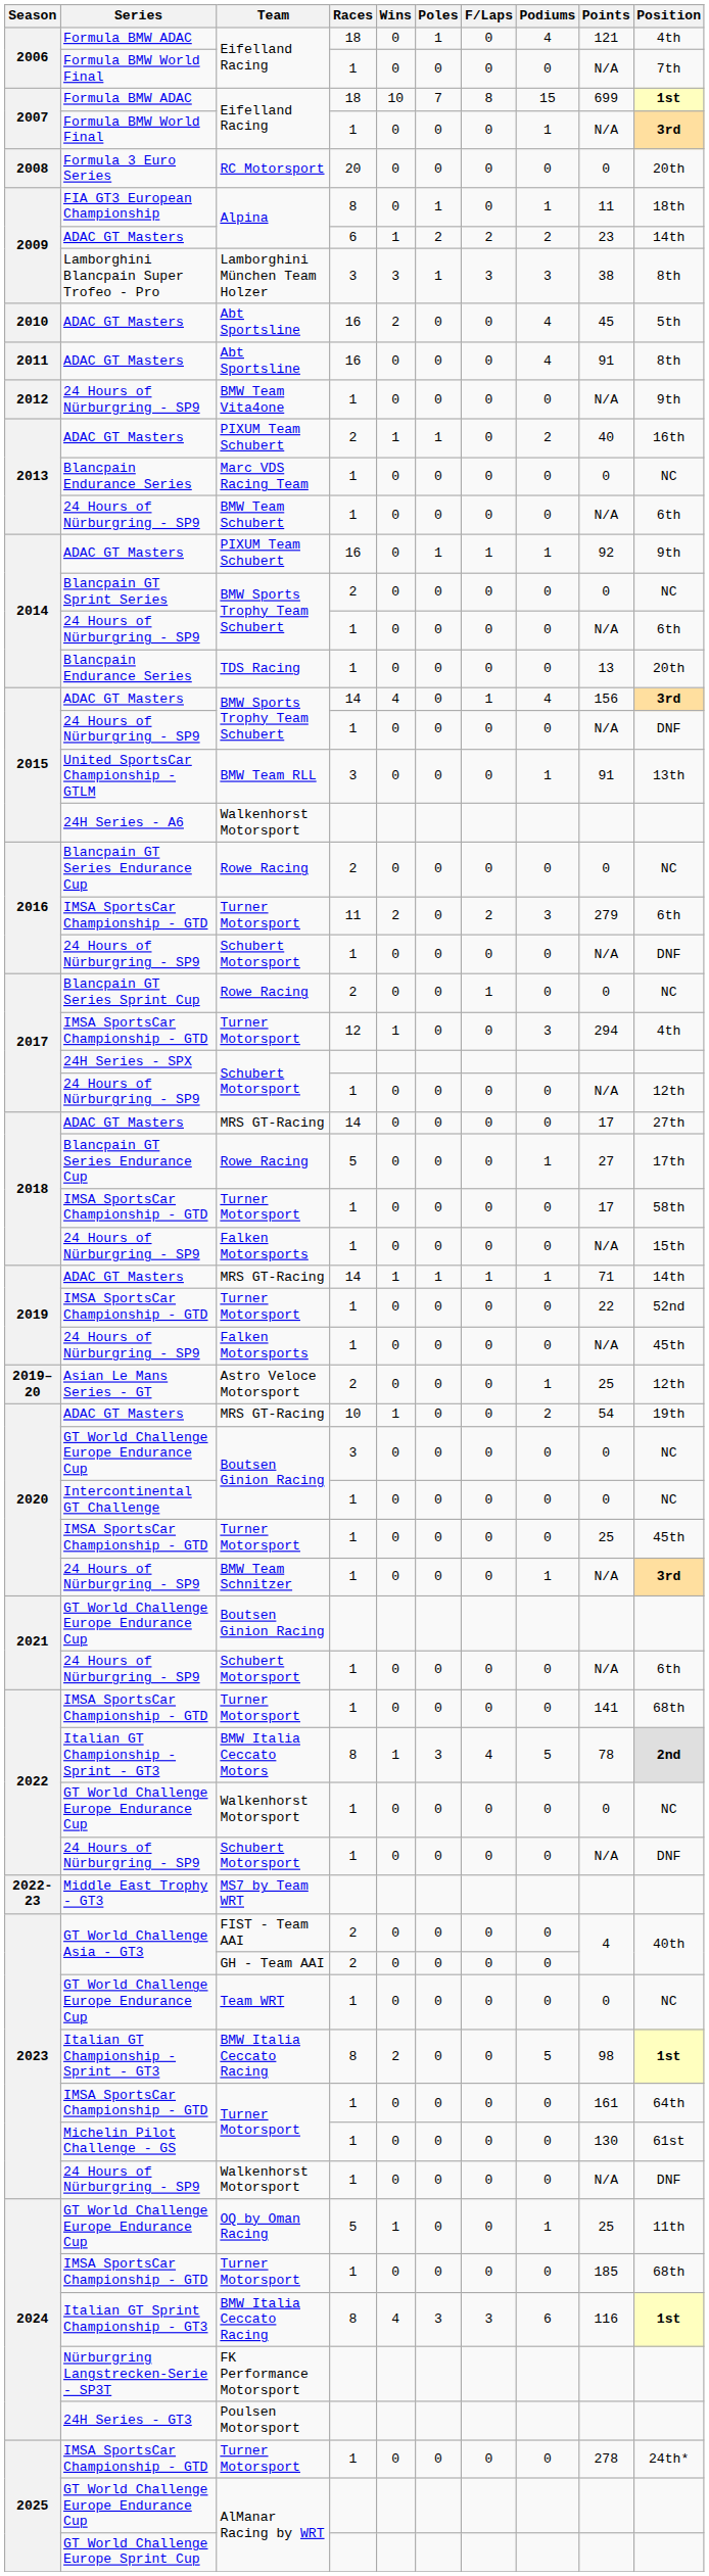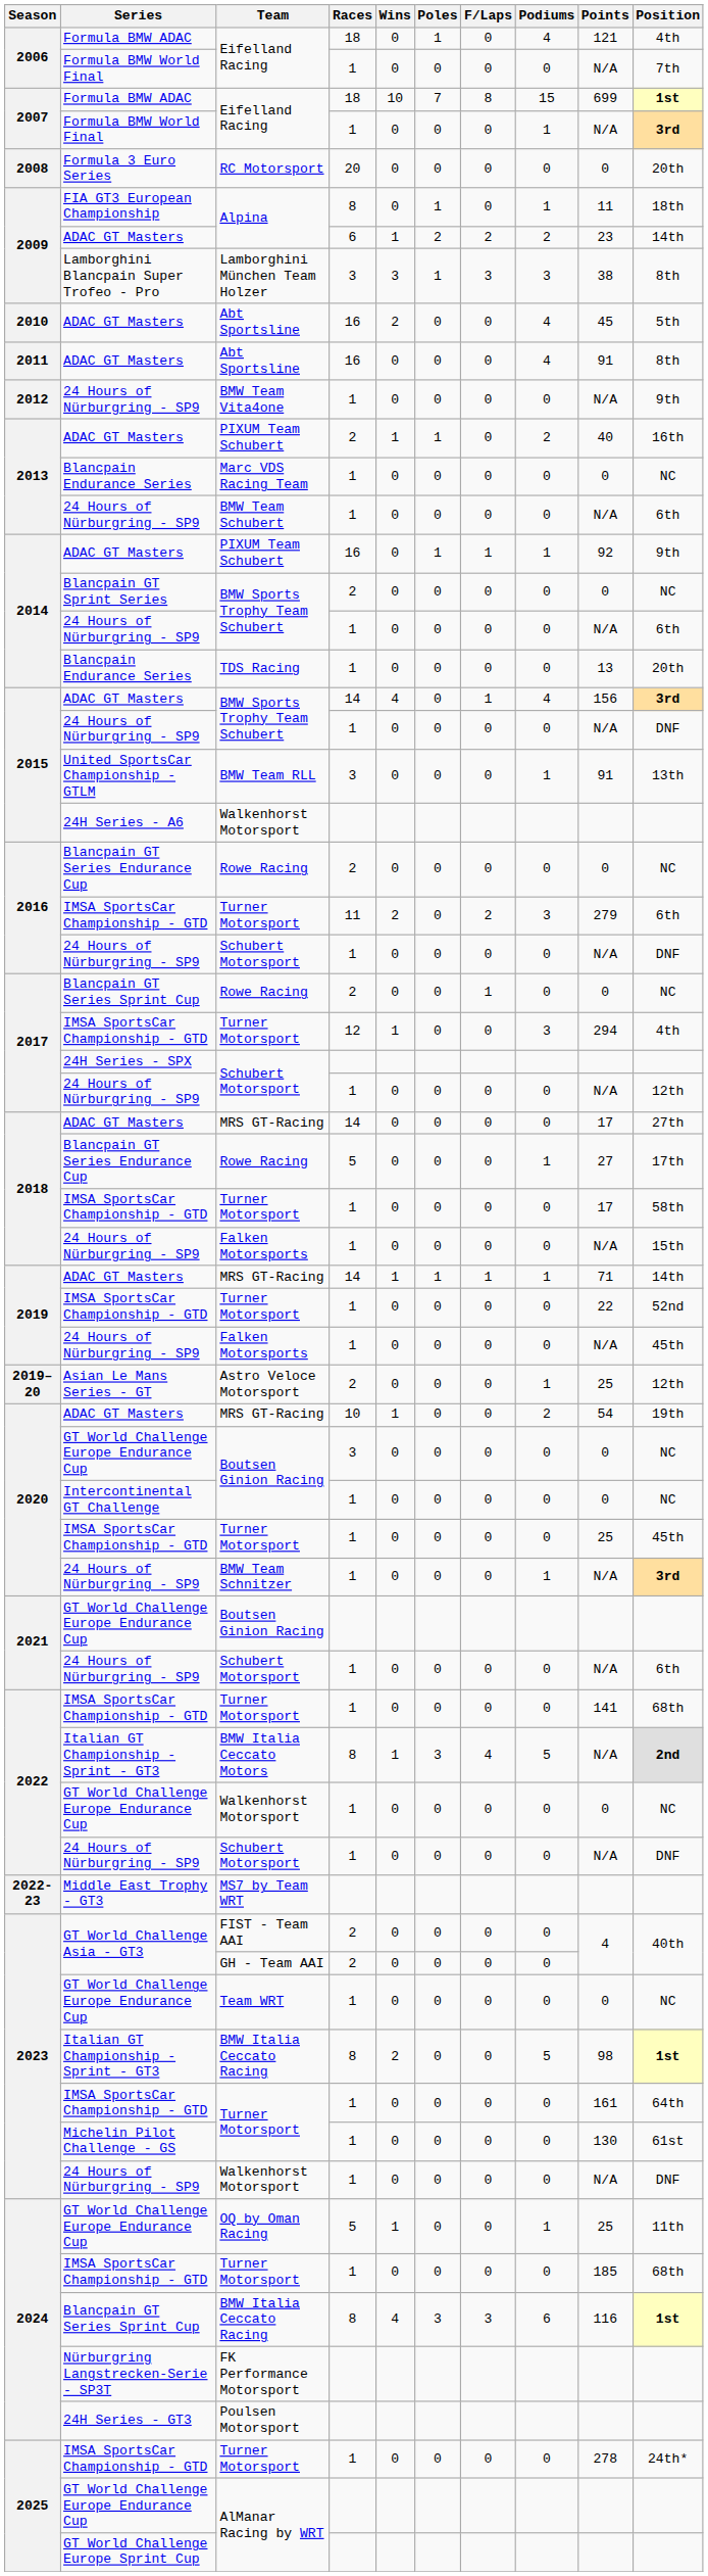 <table class="wikitable" style="font-size: 90%; text-align:center">
 <tr>
 <th>Season</th>
 <th>Series</th>
 <th>Team</th>
 <th>Races</th>
 <th>Wins</th>
 <th>Poles</th>
 <th>F/Laps</th>
 <th>Podiums</th>
 <th>Points</th>
 <th>Position</th>
 </tr>
 <tr>
 <th rowspan=2>2006</th>
 <td align=left><a href='#'>Formula BMW ADAC</a></td>
 <td align=left rowspan=2>Eifelland Racing</td>
 <td>18</td>
 <td>0</td>
 <td>1</td>
 <td>0</td>
 <td>4</td>
 <td>121</td>
 <td>4th</td>
 </tr>
 <tr>
 <td align=left><a href='#'>Formula BMW World Final</a></td>
 <td>1</td>
 <td>0</td>
 <td>0</td>
 <td>0</td>
 <td>0</td>
 <td>N/A</td>
 <td>7th</td>
 </tr>
 <tr>
 <th rowspan=2>2007</th>
 <td align=left><a href='#'>Formula BMW ADAC</a></td>
 <td align=left rowspan=2>Eifelland Racing</td>
 <td>18</td>
 <td>10</td>
 <td>7</td>
 <td>8</td>
 <td>15</td>
 <td>699</td>
 <td style="background:#FFFFBF;"><strong>1st</strong></td>
 </tr>
 <tr>
 <td align=left><a href='#'>Formula BMW World Final</a></td>
 <td>1</td>
 <td>0</td>
 <td>0</td>
 <td>0</td>
 <td>1</td>
 <td>N/A</td>
 <td style="background:#ffdf9f;"><strong>3rd</strong></td>
 </tr>
 <tr>
 <th>2008</th>
 <td align=left><a href='#'>Formula 3 Euro Series</a></td>
 <td align=left><a href='#'>RC Motorsport</a></td>
 <td>20</td>
 <td>0</td>
 <td>0</td>
 <td>0</td>
 <td>0</td>
 <td>0</td>
 <td>20th</td>
 </tr>
 <tr>
 <th rowspan=3>2009</th>
 <td align=left><a href='#'>FIA GT3 European Championship</a></td>
 <td align=left rowspan=2><a href='#'>Alpina</a></td>
 <td>8</td>
 <td>0</td>
 <td>1</td>
 <td>0</td>
 <td>1</td>
 <td>11</td>
 <td>18th</td>
 </tr>
 <tr>
 <td align=left><a href='#'>ADAC GT Masters</a></td>
 <td>6</td>
 <td>1</td>
 <td>2</td>
 <td>2</td>
 <td>2</td>
 <td>23</td>
 <td>14th</td>
 </tr>
 <tr>
 <td align=left>Lamborghini Blancpain Super Trofeo - Pro</td>
 <td align=left>Lamborghini München Team Holzer</td>
 <td>3</td>
 <td>3</td>
 <td>1</td>
 <td>3</td>
 <td>3</td>
 <td>38</td>
 <td>8th</td>
 </tr>
 <tr>
 <th>2010</th>
 <td align=left><a href='#'>ADAC GT Masters</a></td>
 <td align=left><a href='#'>Abt Sportsline</a></td>
 <td>16</td>
 <td>2</td>
 <td>0</td>
 <td>0</td>
 <td>4</td>
 <td>45</td>
 <td>5th</td>
 </tr>
 <tr>
 <th>2011</th>
 <td align=left><a href='#'>ADAC GT Masters</a></td>
 <td align=left><a href='#'>Abt Sportsline</a></td>
 <td>16</td>
 <td>0</td>
 <td>0</td>
 <td>0</td>
 <td>4</td>
 <td>91</td>
 <td>8th</td>
 </tr>
 <tr>
 <th>2012</th>
 <td align=left><a href='#'>24 Hours of Nürburgring - SP9</a></td>
 <td align=left><a href='#'>BMW Team Vita4one</a></td>
 <td>1</td>
 <td>0</td>
 <td>0</td>
 <td>0</td>
 <td>0</td>
 <td>N/A</td>
 <td>9th</td>
 </tr>
 <tr>
 <th rowspan="3">2013</th>
 <td align=left><a href='#'>ADAC GT Masters</a></td>
 <td align=left><a href='#'>PIXUM Team Schubert</a></td>
 <td>2</td>
 <td>1</td>
 <td>1</td>
 <td>0</td>
 <td>2</td>
 <td>40</td>
 <td>16th</td>
 </tr>
 <tr>
 <td align=left><a href='#'>Blancpain Endurance Series</a></td>
 <td align=left><a href='#'>Marc VDS Racing Team</a></td>
 <td>1</td>
 <td>0</td>
 <td>0</td>
 <td>0</td>
 <td>0</td>
 <td>0</td>
 <td>NC</td>
 </tr>
 <tr>
 <td align=left><a href='#'>24 Hours of Nürburgring - SP9</a></td>
 <td align=left><a href='#'>BMW Team Schubert</a></td>
 <td>1</td>
 <td>0</td>
 <td>0</td>
 <td>0</td>
 <td>0</td>
 <td>N/A</td>
 <td>6th</td>
 </tr>
 <tr>
 <th rowspan="4">2014</th>
 <td align=left><a href='#'>ADAC GT Masters</a></td>
 <td align=left><a href='#'>PIXUM Team Schubert</a></td>
 <td>16</td>
 <td>0</td>
 <td>1</td>
 <td>1</td>
 <td>1</td>
 <td>92</td>
 <td>9th</td>
 </tr>
 <tr>
 <td align=left><a href='#'>Blancpain GT Sprint Series</a></td>
 <td rowspan="2" align="left"><a href='#'>BMW Sports Trophy Team Schubert</a></td>
 <td>2</td>
 <td>0</td>
 <td>0</td>
 <td>0</td>
 <td>0</td>
 <td>0</td>
 <td>NC</td>
 </tr>
 <tr>
 <td align=left><a href='#'>24 Hours of Nürburgring - SP9</a></td>
 <td>1</td>
 <td>0</td>
 <td>0</td>
 <td>0</td>
 <td>0</td>
 <td>N/A</td>
 <td>6th</td>
 </tr>
 <tr>
 <td align=left><a href='#'>Blancpain Endurance Series</a></td>
 <td align=left><a href='#'>TDS Racing</a></td>
 <td>1</td>
 <td>0</td>
 <td>0</td>
 <td>0</td>
 <td>0</td>
 <td>13</td>
 <td>20th</td>
 </tr>
 <tr>
 <th rowspan="4">2015</th>
 <td align=left><a href='#'>ADAC GT Masters</a></td>
 <td rowspan="2" align="left"><a href='#'>BMW Sports Trophy Team Schubert</a></td>
 <td>14</td>
 <td>4</td>
 <td>0</td>
 <td>1</td>
 <td>4</td>
 <td>156</td>
 <td style="background:#ffdf9f;"><strong>3rd</strong></td>
 </tr>
 <tr>
 <td align=left><a href='#'>24 Hours of Nürburgring - SP9</a></td>
 <td>1</td>
 <td>0</td>
 <td>0</td>
 <td>0</td>
 <td>0</td>
 <td>N/A</td>
 <td>DNF</td>
 </tr>
 <tr>
 <td align="left"><a href='#'>United SportsCar Championship - GTLM</a></td>
 <td align="left"><a href='#'>BMW Team RLL</a></td>
 <td>3</td>
 <td>0</td>
 <td>0</td>
 <td>0</td>
 <td>1</td>
 <td>91</td>
 <td>13th</td>
 </tr>
 <tr>
 <td align=left><a href='#'>24H Series - A6</a></td>
 <td align=left>Walkenhorst Motorsport</td>
 <td></td>
 <td></td>
 <td></td>
 <td></td>
 <td></td>
 <td></td>
 <td></td>
 </tr>
 <tr>
 <th rowspan="3">2016</th>
 <td align=left><a href='#'>Blancpain GT Series Endurance Cup</a></td>
 <td align=left><a href='#'>Rowe Racing</a></td>
 <td>2</td>
 <td>0</td>
 <td>0</td>
 <td>0</td>
 <td>0</td>
 <td>0</td>
 <td>NC</td>
 </tr>
 <tr>
 <td align=left><a href='#'>IMSA SportsCar Championship - GTD</a></td>
 <td align=left><a href='#'>Turner Motorsport</a></td>
 <td>11</td>
 <td>2</td>
 <td>0</td>
 <td>2</td>
 <td>3</td>
 <td>279</td>
 <td>6th</td>
 </tr>
 <tr>
 <td align=left><a href='#'>24 Hours of Nürburgring - SP9</a></td>
 <td align=left><a href='#'>Schubert Motorsport</a></td>
 <td>1</td>
 <td>0</td>
 <td>0</td>
 <td>0</td>
 <td>0</td>
 <td>N/A</td>
 <td>DNF</td>
 </tr>
 <tr>
 <th rowspan="4">2017</th>
 <td align=left><a href='#'>Blancpain GT Series Sprint Cup</a></td>
 <td align=left><a href='#'>Rowe Racing</a></td>
 <td>2</td>
 <td>0</td>
 <td>0</td>
 <td>1</td>
 <td>0</td>
 <td>0</td>
 <td>NC</td>
 </tr>
 <tr>
 <td align=left><a href='#'>IMSA SportsCar Championship - GTD</a></td>
 <td align=left><a href='#'>Turner Motorsport</a></td>
 <td>12</td>
 <td>1</td>
 <td>0</td>
 <td>0</td>
 <td>3</td>
 <td>294</td>
 <td>4th</td>
 </tr>
 <tr>
 <td align=left><a href='#'>24H Series - SPX</a></td>
 <td rowspan="2" align=left><a href='#'>Schubert Motorsport</a></td>
 <td></td>
 <td></td>
 <td></td>
 <td></td>
 <td></td>
 <td></td>
 <td></td>
 </tr>
 <tr>
 <td align="left"><a href='#'>24 Hours of Nürburgring - SP9</a></td>
 <td>1</td>
 <td>0</td>
 <td>0</td>
 <td>0</td>
 <td>0</td>
 <td>N/A</td>
 <td>12th</td>
 </tr>
 <tr>
 <th rowspan="4">2018</th>
 <td align=left><a href='#'>ADAC GT Masters</a></td>
 <td align=left>MRS GT-Racing</td>
 <td>14</td>
 <td>0</td>
 <td>0</td>
 <td>0</td>
 <td>0</td>
 <td>17</td>
 <td>27th</td>
 </tr>
 <tr>
 <td align=left><a href='#'>Blancpain GT Series Endurance Cup</a></td>
 <td align=left><a href='#'>Rowe Racing</a></td>
 <td>5</td>
 <td>0</td>
 <td>0</td>
 <td>0</td>
 <td>1</td>
 <td>27</td>
 <td>17th</td>
 </tr>
 <tr>
 <td align=left><a href='#'>IMSA SportsCar Championship - GTD</a></td>
 <td align=left><a href='#'>Turner Motorsport</a></td>
 <td>1</td>
 <td>0</td>
 <td>0</td>
 <td>0</td>
 <td>0</td>
 <td>17</td>
 <td>58th</td>
 </tr>
 <tr>
 <td align=left><a href='#'>24 Hours of Nürburgring - SP9</a></td>
 <td align=left><a href='#'>Falken Motorsports</a></td>
 <td>1</td>
 <td>0</td>
 <td>0</td>
 <td>0</td>
 <td>0</td>
 <td>N/A</td>
 <td>15th</td>
 </tr>
 <tr>
 <th rowspan="3">2019</th>
 <td align=left><a href='#'>ADAC GT Masters</a></td>
 <td align=left>MRS GT-Racing</td>
 <td>14</td>
 <td>1</td>
 <td>1</td>
 <td>1</td>
 <td>1</td>
 <td>71</td>
 <td>14th</td>
 </tr>
 <tr>
 <td align=left><a href='#'>IMSA SportsCar Championship - GTD</a></td>
 <td align=left><a href='#'>Turner Motorsport</a></td>
 <td>1</td>
 <td>0</td>
 <td>0</td>
 <td>0</td>
 <td>0</td>
 <td>22</td>
 <td>52nd</td>
 </tr>
 <tr>
 <td align=left><a href='#'>24 Hours of Nürburgring - SP9</a></td>
 <td align=left><a href='#'>Falken Motorsports</a></td>
 <td>1</td>
 <td>0</td>
 <td>0</td>
 <td>0</td>
 <td>0</td>
 <td>N/A</td>
 <td>45th</td>
 </tr>
 <tr>
 <th>2019–20</th>
 <td align=left><a href='#'>Asian Le Mans Series - GT</a></td>
 <td align=left>Astro Veloce Motorsport</td>
 <td>2</td>
 <td>0</td>
 <td>0</td>
 <td>0</td>
 <td>1</td>
 <td>25</td>
 <td>12th</td>
 </tr>
 <tr>
 <th rowspan="5">2020</th>
 <td align=left><a href='#'>ADAC GT Masters</a></td>
 <td align=left>MRS GT-Racing</td>
 <td>10</td>
 <td>1</td>
 <td>0</td>
 <td>0</td>
 <td>2</td>
 <td>54</td>
 <td>19th</td>
 </tr>
 <tr>
 <td align=left><a href='#'>GT World Challenge Europe Endurance Cup</a></td>
 <td rowspan="2" align=left><a href='#'>Boutsen Ginion Racing</a></td>
 <td>3</td>
 <td>0</td>
 <td>0</td>
 <td>0</td>
 <td>0</td>
 <td>0</td>
 <td>NC</td>
 </tr>
 <tr>
 <td align=left><a href='#'>Intercontinental GT Challenge</a></td>
 <td>1</td>
 <td>0</td>
 <td>0</td>
 <td>0</td>
 <td>0</td>
 <td>0</td>
 <td>NC</td>
 </tr>
 <tr>
 <td align=left><a href='#'>IMSA SportsCar Championship - GTD</a></td>
 <td align=left><a href='#'>Turner Motorsport</a></td>
 <td>1</td>
 <td>0</td>
 <td>0</td>
 <td>0</td>
 <td>0</td>
 <td>25</td>
 <td>45th</td>
 </tr>
 <tr>
 <td align=left><a href='#'>24 Hours of Nürburgring - SP9</a></td>
 <td align=left><a href='#'>BMW Team Schnitzer</a></td>
 <td>1</td>
 <td>0</td>
 <td>0</td>
 <td>0</td>
 <td>1</td>
 <td>N/A</td>
 <td style="background:#ffdf9f;"><strong>3rd</strong></td>
 </tr>
 <tr>
 <th rowspan="2">2021</th>
 <td align=left><a href='#'>GT World Challenge Europe Endurance Cup</a></td>
 <td align=left><a href='#'>Boutsen Ginion Racing</a></td>
 <td></td>
 <td></td>
 <td></td>
 <td></td>
 <td></td>
 <td></td>
 <td></td>
 </tr>
 <tr>
 <td align=left><a href='#'>24 Hours of Nürburgring - SP9</a></td>
 <td align=left><a href='#'>Schubert Motorsport</a></td>
 <td>1</td>
 <td>0</td>
 <td>0</td>
 <td>0</td>
 <td>0</td>
 <td>N/A</td>
 <td>6th</td>
 </tr>
 <tr>
 <th rowspan="4">2022</th>
 <td align=left><a href='#'>IMSA SportsCar Championship - GTD</a></td>
 <td align=left><a href='#'>Turner Motorsport</a></td>
 <td>1</td>
 <td>0</td>
 <td>0</td>
 <td>0</td>
 <td>0</td>
 <td>141</td>
 <td>68th</td>
 </tr>
 <tr>
 <td align=left><a href='#'>Italian GT Championship - Sprint - GT3</a></td>
 <td align=left><a href='#'>BMW Italia Ceccato Motors</a></td>
 <td>8</td>
 <td>1</td>
 <td>3</td>
 <td>4</td>
 <td>5</td>
-<td>78</td>
+<td>N/A</td>
 <td style="background:#DFDFDF;"><strong>2nd</strong></td>
 </tr>
 <tr>
 <td align=left><a href='#'>GT World Challenge Europe Endurance Cup</a></td>
 <td align=left>Walkenhorst Motorsport</td>
 <td>1</td>
 <td>0</td>
 <td>0</td>
 <td>0</td>
 <td>0</td>
 <td>0</td>
 <td>NC</td>
 </tr>
 <tr>
 <td align=left><a href='#'>24 Hours of Nürburgring - SP9</a></td>
 <td align=left><a href='#'>Schubert Motorsport</a></td>
 <td>1</td>
 <td>0</td>
 <td>0</td>
 <td>0</td>
 <td>0</td>
 <td>N/A</td>
 <td>DNF</td>
 </tr>
 <tr>
 <th>2022-23</th>
 <td align=left><a href='#'>Middle East Trophy - GT3</a></td>
 <td align=left><a href='#'>MS7 by Team WRT</a></td>
 <td></td>
 <td></td>
 <td></td>
 <td></td>
 <td></td>
 <td></td>
 <td></td>
 </tr>
 <tr>
 <th rowspan="7">2023</th>
 <td rowspan="2" align="left"><a href='#'>GT World Challenge Asia - GT3</a></td>
 <td align=left>FIST - Team AAI</td>
 <td>2</td>
 <td>0</td>
 <td>0</td>
 <td>0</td>
 <td>0</td>
 <td rowspan="2">4</td>
 <td rowspan="2">40th</td>
 </tr>
 <tr>
 <td align=left>GH - Team AAI</td>
 <td>2</td>
 <td>0</td>
 <td>0</td>
 <td>0</td>
 <td>0</td>
 </tr>
 <tr>
 <td align=left><a href='#'>GT World Challenge Europe Endurance Cup</a></td>
 <td align=left><a href='#'>Team WRT</a></td>
 <td>1</td>
 <td>0</td>
 <td>0</td>
 <td>0</td>
 <td>0</td>
 <td>0</td>
 <td>NC</td>
 </tr>
 <tr>
 <td align=left><a href='#'>Italian GT Championship - Sprint - GT3</a></td>
 <td align=left><a href='#'>BMW Italia Ceccato Racing</a></td>
 <td>8</td>
 <td>2</td>
 <td>0</td>
 <td>0</td>
 <td>5</td>
 <td>98</td>
 <td style="background:#FFFFBF;"><strong>1st</strong></td>
 </tr>
 <tr>
 <td align=left><a href='#'>IMSA SportsCar Championship - GTD</a></td>
 <td rowspan="2" align="left"><a href='#'>Turner Motorsport</a></td>
 <td>1</td>
 <td>0</td>
 <td>0</td>
 <td>0</td>
 <td>0</td>
 <td>161</td>
 <td>64th</td>
 </tr>
 <tr>
 <td align=left><a href='#'>Michelin Pilot Challenge - GS</a></td>
 <td>1</td>
 <td>0</td>
 <td>0</td>
 <td>0</td>
 <td>0</td>
 <td>130</td>
 <td>61st</td>
 </tr>
 <tr>
 <td align=left><a href='#'>24 Hours of Nürburgring - SP9</a></td>
 <td align=left>Walkenhorst Motorsport</td>
 <td>1</td>
 <td>0</td>
 <td>0</td>
 <td>0</td>
 <td>0</td>
 <td>N/A</td>
 <td>DNF</td>
 </tr>
 <tr>
 <th rowspan="5">2024</th>
 <td align=left><a href='#'>GT World Challenge Europe Endurance Cup</a></td>
 <td align=left><a href='#'>OQ by Oman Racing</a></td>
 <td>5</td>
 <td>1</td>
 <td>0</td>
 <td>0</td>
 <td>1</td>
 <td>25</td>
 <td>11th</td>
 </tr>
 <tr>
 <td align=left><a href='#'>IMSA SportsCar Championship - GTD</a></td>
 <td align=left><a href='#'>Turner Motorsport</a></td>
 <td>1</td>
 <td>0</td>
 <td>0</td>
 <td>0</td>
 <td>0</td>
 <td>185</td>
 <td>68th</td>
 </tr>
 <tr>
-<td align=left><a href='#'>Italian GT Sprint Championship - GT3</a></td>
+<td align=left><a href='#'>Blancpain GT Series Sprint Cup</a></td>
 <td align=left><a href='#'>BMW Italia Ceccato Racing</a></td>
 <td>8</td>
 <td>4</td>
 <td>3</td>
 <td>3</td>
 <td>6</td>
 <td>116</td>
 <td style="background:#FFFFBF"><strong>1st</strong></td>
 </tr>
 <tr>
 <td align=left><a href='#'>Nürburgring Langstrecken-Serie - SP3T</a></td>
 <td align=left>FK Performance Motorsport</td>
 <td></td>
 <td></td>
 <td></td>
 <td></td>
 <td></td>
 <td></td>
 <td></td>
 </tr>
 <tr>
 <td align=left><a href='#'>24H Series - GT3</a></td>
 <td align=left>Poulsen Motorsport</td>
 <td></td>
 <td></td>
 <td></td>
 <td></td>
 <td></td>
 <td></td>
 <td></td>
 </tr>
 <tr>
 <th rowspan="3">2025</th>
 <td align=left><a href='#'>IMSA SportsCar Championship - GTD</a></td>
 <td align=left><a href='#'>Turner Motorsport</a></td>
 <td>1</td>
 <td>0</td>
 <td>0</td>
 <td>0</td>
 <td>0</td>
 <td>278</td>
 <td>24th*</td>
 </tr>
 <tr>
 <td align=left><a href='#'>GT World Challenge Europe Endurance Cup</a></td>
 <td rowspan="2" align=left>AlManar Racing by <a href='#'>WRT</a></td>
 <td></td>
 <td></td>
 <td></td>
 <td></td>
 <td></td>
 <td></td>
 <td></td>
 </tr>
 <tr>
 <td align=left><a href='#'>GT World Challenge Europe Sprint Cup</a></td>
 <td></td>
 <td></td>
 <td></td>
 <td></td>
 <td></td>
 <td></td>
 <td></td>
 </tr>
 </table>
